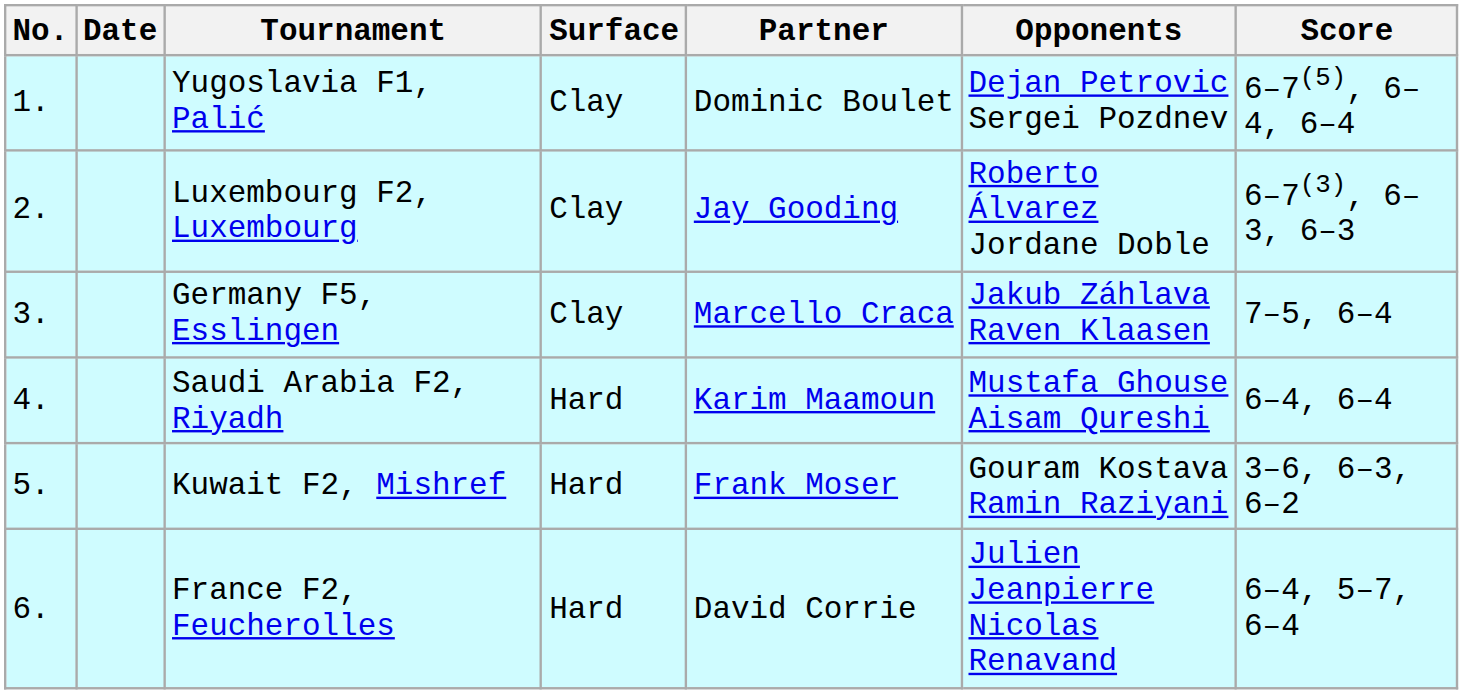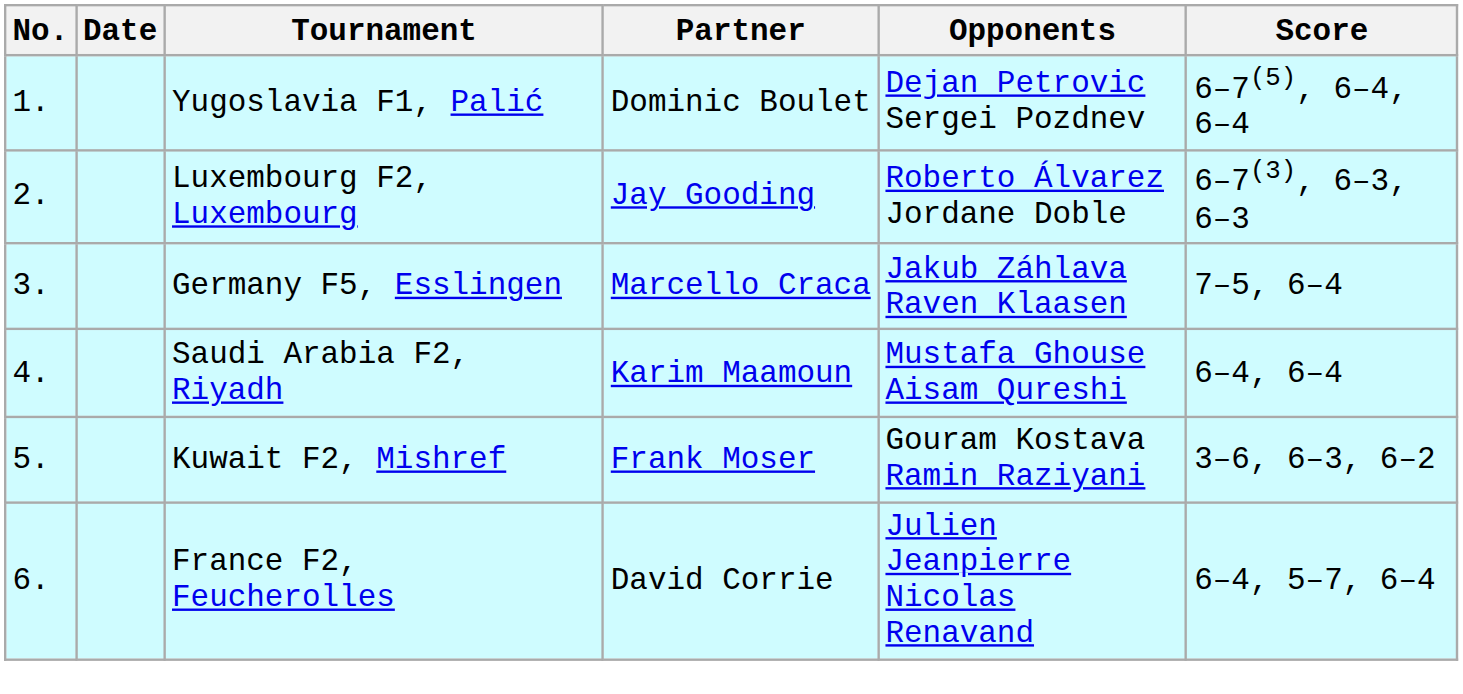 <table class="sortable wikitable">
 <tr>
 <th>No.</th>
 <th>Date</th>
 <th>Tournament</th>
-<th>Surface</th>
 <th>Partner</th>
 <th>Opponents</th>
 <th class="unsortable">Score</th>
 </tr>
 <tr style="background:#cffcff;">
 <td>1.</td>
 <td></td>
 <td>Yugoslavia F1, <a href='#'>Palić</a></td>
-<td>Clay</td>
 <td> Dominic Boulet</td>
 <td> <a href='#'>Dejan Petrovic</a> <br>  Sergei Pozdnev</td>
 <td>6–7<sup>(5)</sup>, 6–4, 6–4</td>
 </tr>
 <tr style="background:#cffcff;">
 <td>2.</td>
 <td></td>
 <td>Luxembourg F2, <a href='#'>Luxembourg</a></td>
-<td>Clay</td>
 <td> <a href='#'>Jay Gooding</a></td>
 <td> <a href='#'>Roberto Álvarez</a> <br>  Jordane Doble</td>
 <td>6–7<sup>(3)</sup>, 6–3, 6–3</td>
 </tr>
 <tr style="background:#cffcff;">
 <td>3.</td>
 <td></td>
 <td>Germany F5, <a href='#'>Esslingen</a></td>
-<td>Clay</td>
 <td> <a href='#'>Marcello Craca</a></td>
 <td> <a href='#'>Jakub Záhlava</a> <br>  <a href='#'>Raven Klaasen</a></td>
 <td>7–5, 6–4</td>
 </tr>
 <tr style="background:#cffcff;">
 <td>4.</td>
 <td></td>
 <td>Saudi Arabia F2, <a href='#'>Riyadh</a></td>
-<td>Hard</td>
 <td> <a href='#'>Karim Maamoun</a></td>
 <td> <a href='#'>Mustafa Ghouse</a> <br>  <a href='#'>Aisam Qureshi</a></td>
 <td>6–4, 6–4</td>
 </tr>
 <tr style="background:#cffcff;">
 <td>5.</td>
 <td></td>
 <td>Kuwait F2, <a href='#'>Mishref</a></td>
-<td>Hard</td>
 <td> <a href='#'>Frank Moser</a></td>
 <td> Gouram Kostava <br>  <a href='#'>Ramin Raziyani</a></td>
 <td>3–6, 6–3, 6–2</td>
 </tr>
 <tr style="background:#cffcff;">
 <td>6.</td>
 <td></td>
 <td>France F2, <a href='#'>Feucherolles</a></td>
-<td>Hard</td>
 <td> David Corrie</td>
 <td> <a href='#'>Julien Jeanpierre</a> <br>  <a href='#'>Nicolas Renavand</a></td>
 <td>6–4, 5–7, 6–4</td>
 </tr>
 </table>
